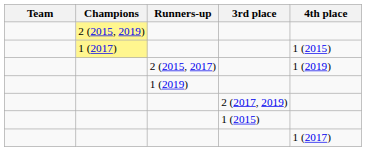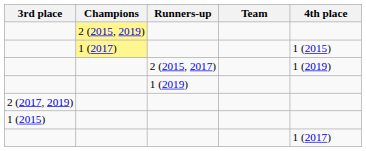 <table class="wikitable">
 <tr>
-<th style="width:20%">Team</th>
+<th style="width:20%">3rd place</th>
 <th style="width:20%">Champions</th>
 <th style="width:20%">Runners-up</th>
-<th style="width:20%">3rd place</th>
+<th style="width:20%">Team</th>
 <th style="width:20%">4th place</th>
 </tr>
 <tr>
 <td></td>
 <td style=background:#FFF68F>2 (<a href='#'>2015</a>, <a href='#'>2019</a>)</td>
 <td></td>
 <td></td>
 <td></td>
 </tr>
 <tr>
 <td></td>
 <td style=background:#FFF68F>1 (<a href='#'>2017</a>)</td>
 <td></td>
 <td></td>
 <td>1 (<a href='#'>2015</a>)</td>
 </tr>
 <tr>
 <td></td>
 <td></td>
 <td>2 (<a href='#'>2015</a>, <a href='#'>2017</a>)</td>
 <td></td>
 <td>1 (<a href='#'>2019</a>)</td>
 </tr>
 <tr>
 <td></td>
 <td></td>
 <td>1 (<a href='#'>2019</a>)</td>
 <td></td>
 <td></td>
 </tr>
 <tr>
+<td>2 (<a href='#'>2017</a>, <a href='#'>2019</a>)</td>
 <td></td>
 <td></td>
 <td></td>
-<td>2 (<a href='#'>2017</a>, <a href='#'>2019</a>)</td>
 <td></td>
 </tr>
 <tr>
+<td>1 (<a href='#'>2015</a>)</td>
 <td></td>
 <td></td>
 <td></td>
-<td>1 (<a href='#'>2015</a>)</td>
 <td></td>
 </tr>
 <tr>
 <td></td>
 <td></td>
 <td></td>
 <td></td>
 <td>1 (<a href='#'>2017</a>)</td>
 </tr>
 </table>
